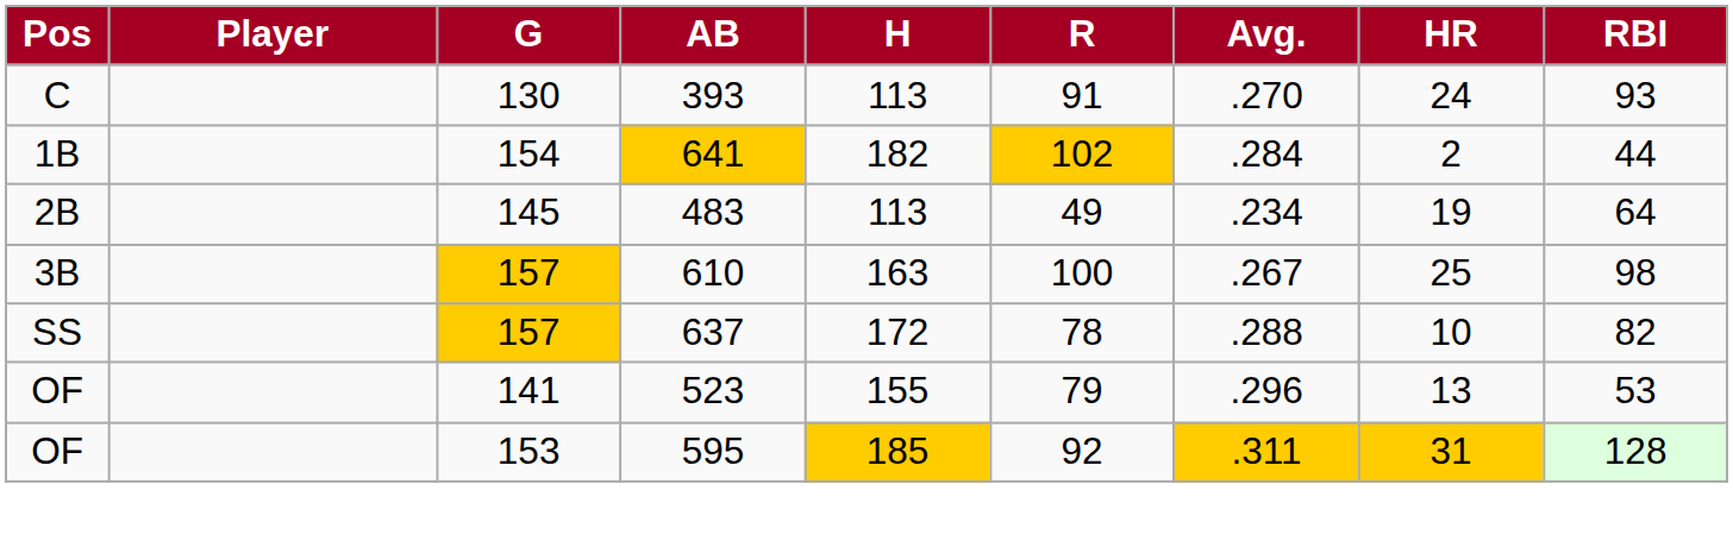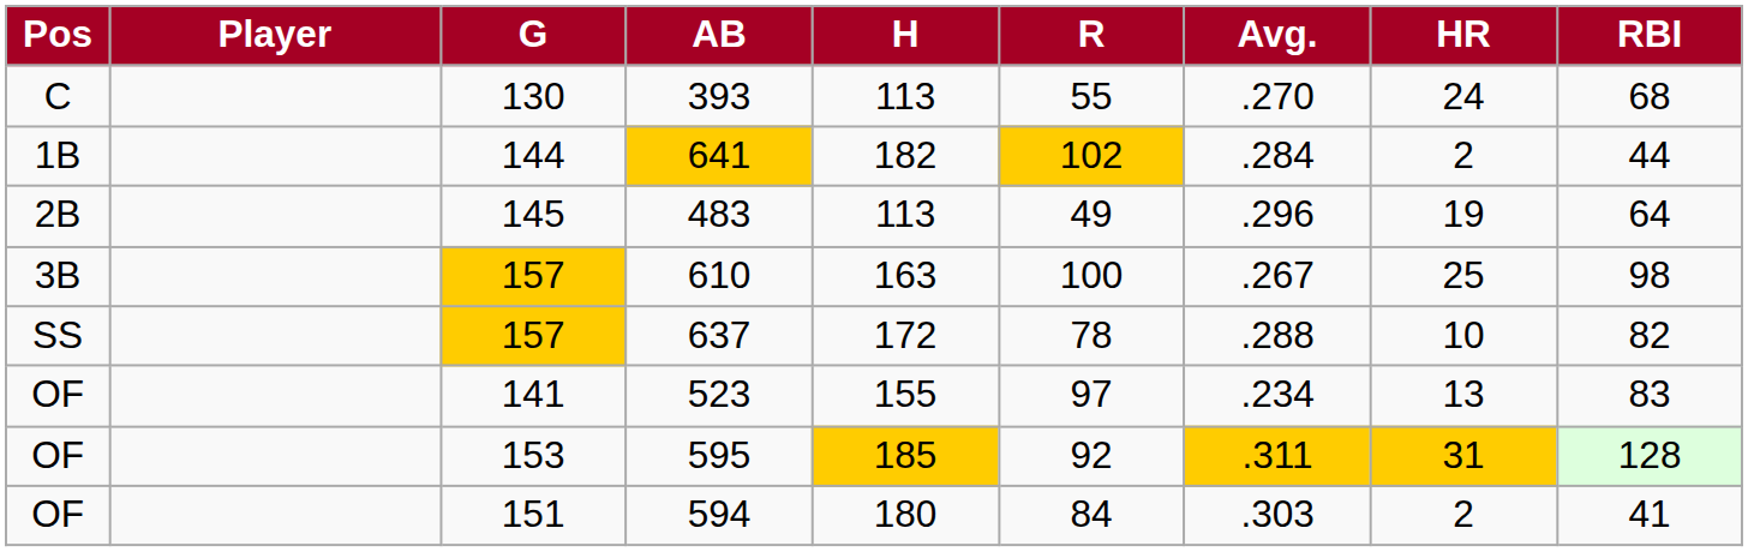 <table class="wikitable sortable">
 <tr>
 <th style="background:#A50024;color:white;" width="5%">Pos</th>
 <th style="background:#A50024;color:white;" width="16%">Player</th>
 <th style="background:#A50024;color:white;" width="9%">G</th>
 <th style="background:#A50024;color:white;" width="9%">AB</th>
 <th style="background:#A50024;color:white;" width="9%">H</th>
 <th style="background:#A50024;color:white;" width="9%">R</th>
 <th style="background:#A50024;color:white;" width="9%">Avg.</th>
 <th style="background:#A50024;color:white;" width="9%">HR</th>
 <th style="background:#A50024;color:white;" width="9%">RBI</th>
 </tr>
 <tr align="center">
 <td>C</td>
 <td></td>
 <td>130</td>
 <td>393</td>
 <td>113</td>
-<td>91</td>
+<td>55</td>
 <td>.270</td>
 <td>24</td>
-<td>93</td>
+<td>68</td>
 </tr>
 <tr align="center">
 <td>1B</td>
 <td></td>
-<td>154</td>
+<td>144</td>
 <td bgcolor=#ffcc00>641</td>
 <td>182</td>
 <td bgcolor=#ffcc00>102</td>
 <td>.284</td>
 <td>2</td>
 <td>44</td>
 </tr>
 <tr align="center">
 <td>2B</td>
 <td></td>
 <td>145</td>
 <td>483</td>
 <td>113</td>
 <td>49</td>
-<td>.234</td>
+<td>.296</td>
 <td>19</td>
 <td>64</td>
 </tr>
 <tr align="center">
 <td>3B</td>
 <td></td>
 <td bgcolor=#ffcc00>157</td>
 <td>610</td>
 <td>163</td>
 <td>100</td>
 <td>.267</td>
 <td>25</td>
 <td>98</td>
 </tr>
 <tr align="center">
 <td>SS</td>
 <td></td>
 <td bgcolor=#ffcc00>157</td>
 <td>637</td>
 <td>172</td>
 <td>78</td>
 <td>.288</td>
 <td>10</td>
 <td>82</td>
 </tr>
 <tr align="center">
 <td>OF</td>
 <td></td>
 <td>141</td>
 <td>523</td>
 <td>155</td>
-<td>79</td>
-<td>.296</td>
+<td>97</td>
+<td>.234</td>
 <td>13</td>
-<td>53</td>
+<td>83</td>
 </tr>
 <tr align="center">
 <td>OF</td>
 <td></td>
 <td>153</td>
 <td>595</td>
 <td bgcolor=#fc0>185</td>
 <td>92</td>
 <td bgcolor=#ffcc00>.311</td>
 <td bgcolor=#ffcc00>31</td>
 <td bgcolor=#DDFFDD>128</td>
 </tr>
+<tr align="center">
+<td>OF</td>
+<td></td>
+<td>151</td>
+<td>594</td>
+<td>180</td>
+<td>84</td>
+<td>.303</td>
+<td>2</td>
+<td>41</td>
+</tr>
 </table>
